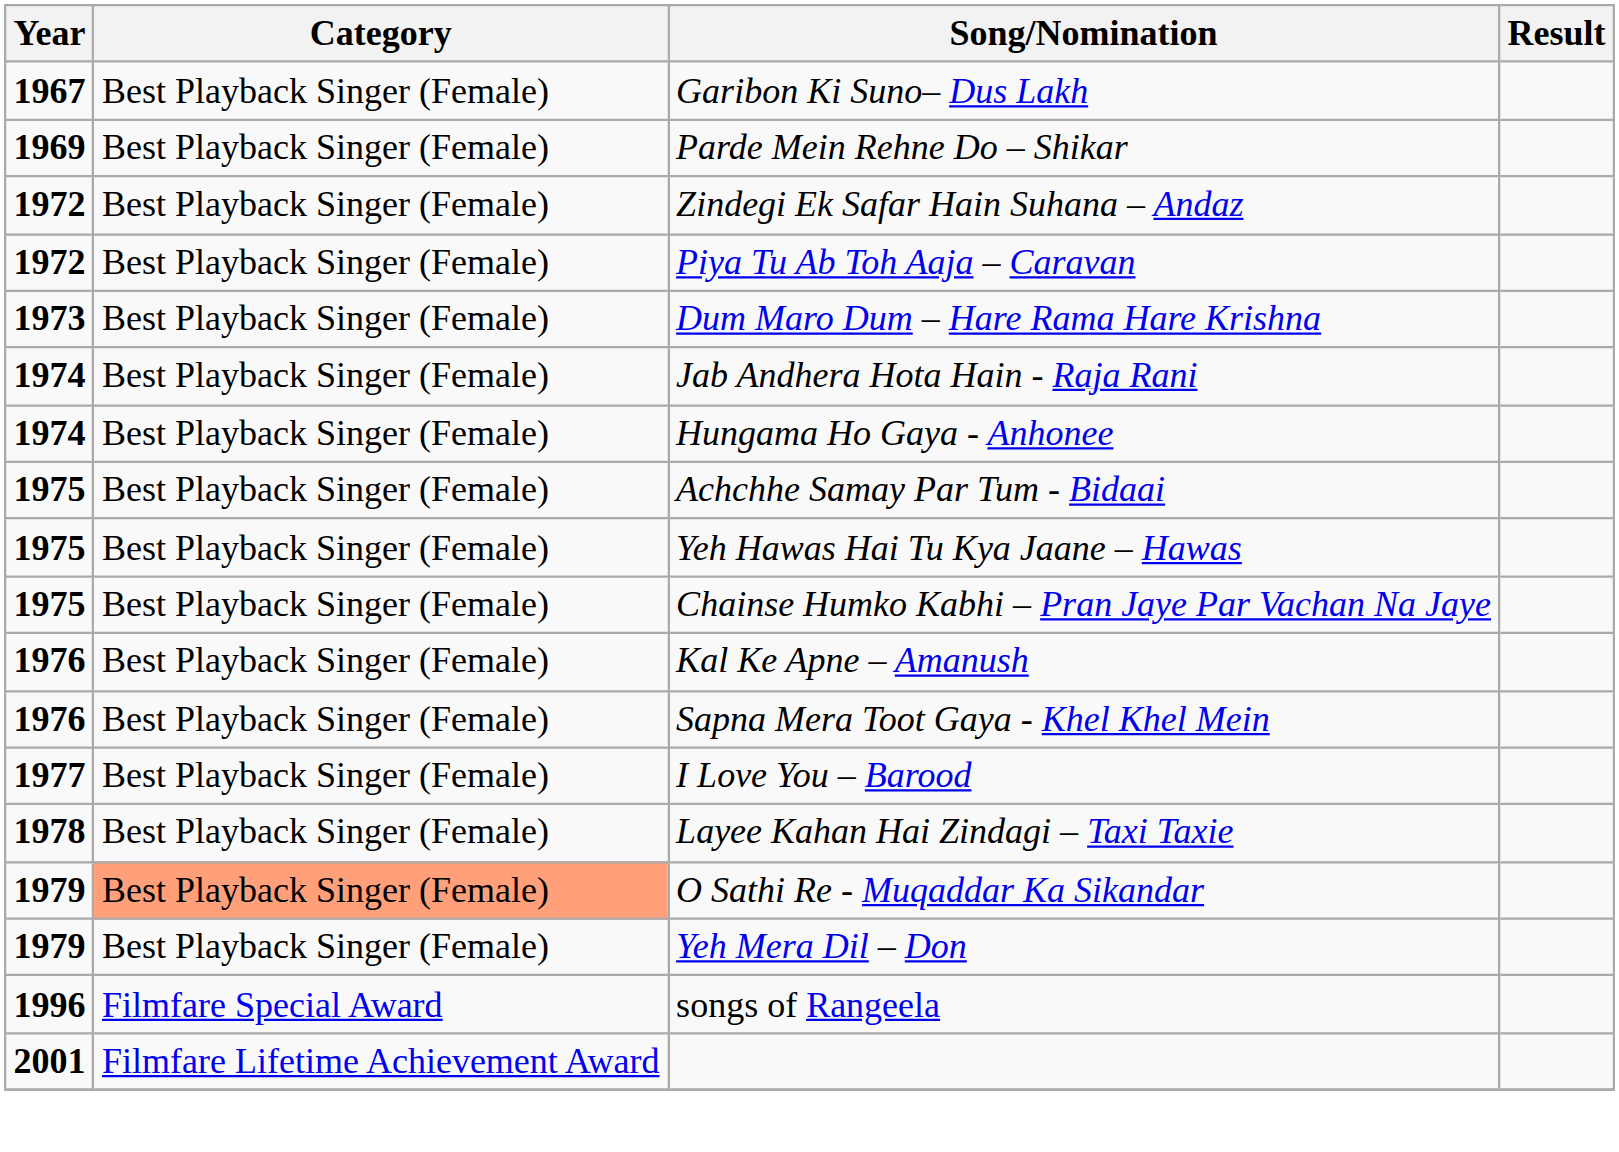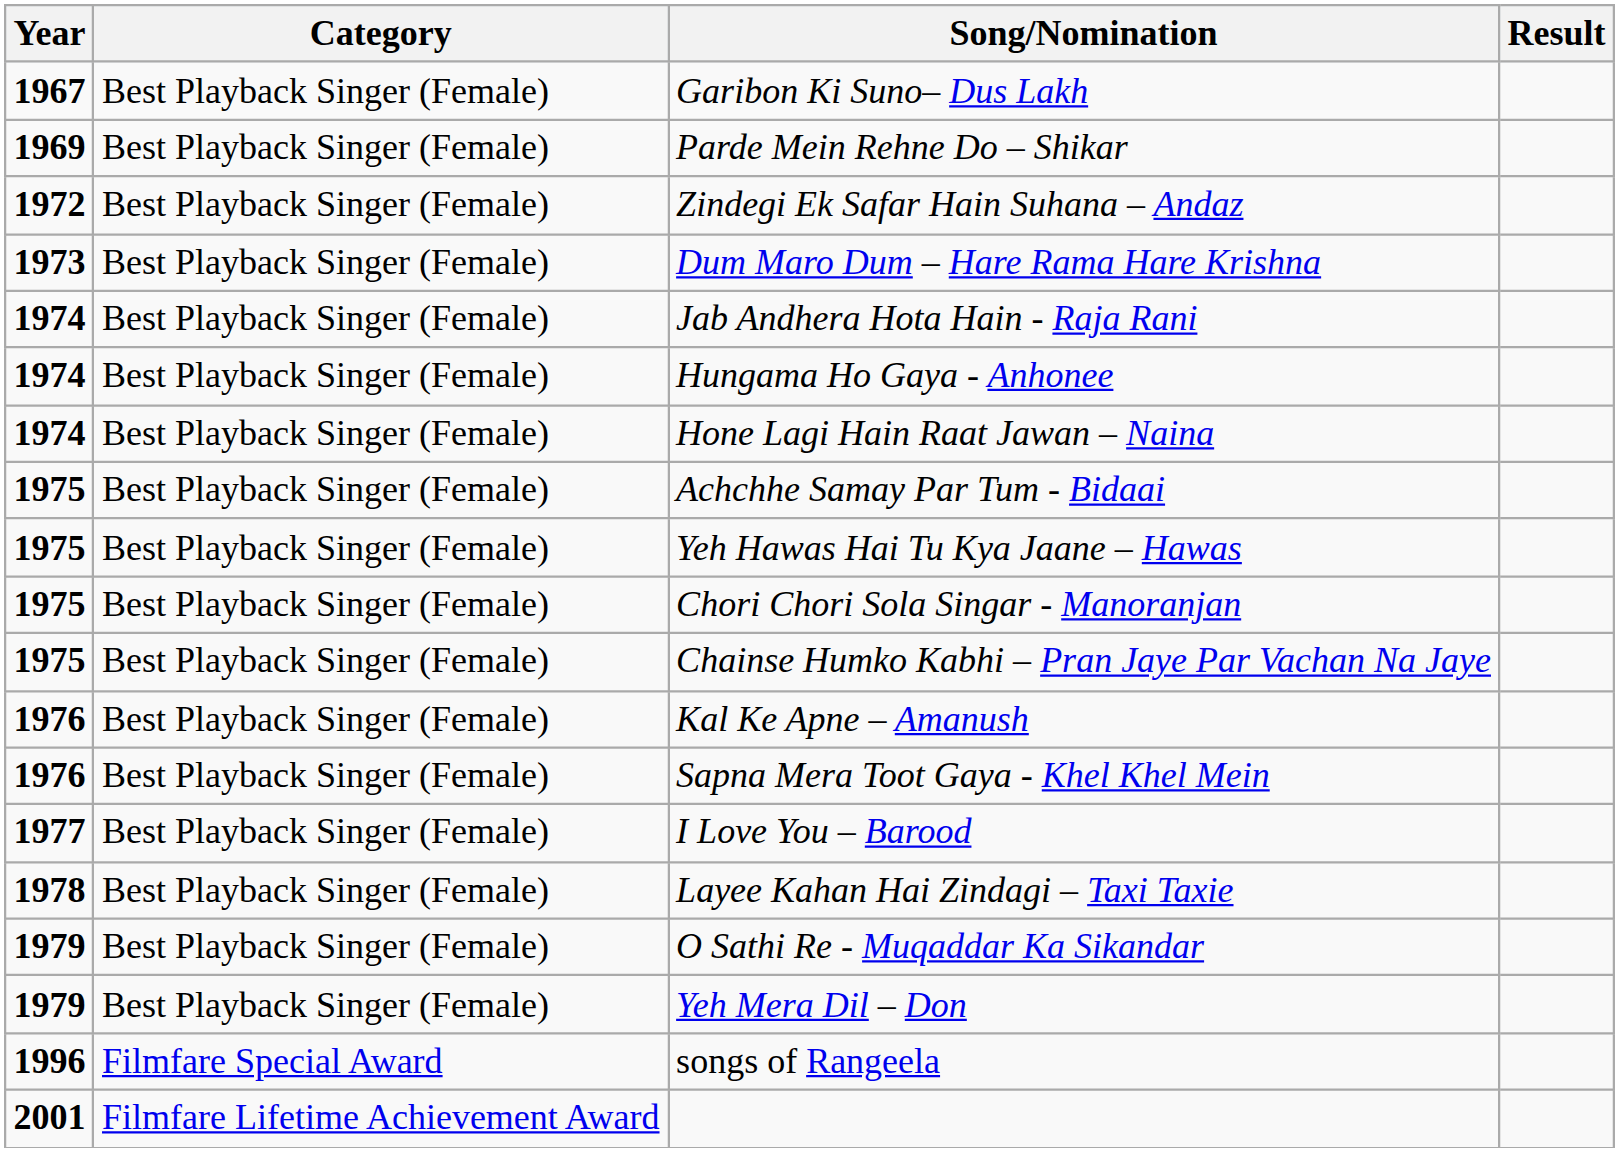 <table class="wikitable">
 <tr style="background:#ebf5ff;">
 <th>Year</th>
 <th>Category</th>
 <th>Song/Nomination</th>
 <th>Result</th>
 </tr>
 <tr>
 <td><strong>1967</strong></td>
 <td>Best Playback Singer (Female)</td>
 <td><em>Garibon Ki Suno– <a href='#'>Dus Lakh</a></em></td>
 <td></td>
 </tr>
 <tr>
 <td><strong>1969</strong></td>
 <td>Best Playback Singer (Female)</td>
 <td><em>Parde Mein Rehne Do – Shikar</em></td>
 <td></td>
 </tr>
 <tr>
 <td><strong>1972</strong></td>
 <td>Best Playback Singer (Female)</td>
 <td><em>Zindegi Ek Safar Hain Suhana – <a href='#'>Andaz</a></em></td>
 <td></td>
 </tr>
 <tr>
-<td><strong>1972</strong></td>
-<td>Best Playback Singer (Female)</td>
-<td><em><a href='#'>Piya Tu Ab Toh Aaja</a> – <a href='#'>Caravan</a></em></td>
-<td></td>
-</tr>
-<tr>
 <td><strong>1973</strong></td>
 <td>Best Playback Singer (Female)</td>
 <td><em><a href='#'>Dum Maro Dum</a> – <a href='#'>Hare Rama Hare Krishna</a></em></td>
 <td></td>
 </tr>
 <tr rowspan="2">
 <td><strong>1974</strong></td>
 <td>Best Playback Singer (Female)</td>
 <td><em>Jab Andhera Hota Hain - <a href='#'>Raja Rani</a></em></td>
 <td></td>
 </tr>
 <tr>
 <td><strong>1974</strong></td>
 <td>Best Playback Singer (Female)</td>
 <td><em>Hungama Ho Gaya - <a href='#'>Anhonee</a></em></td>
 <td></td>
 </tr>
 <tr>
+<td><strong>1974</strong></td>
+<td>Best Playback Singer (Female)</td>
+<td><em>Hone Lagi Hain Raat Jawan – <a href='#'>Naina</a></em></td>
+<td></td>
+</tr>
+<tr>
 <td><strong>1975</strong></td>
 <td>Best Playback Singer (Female)</td>
 <td><em>Achchhe Samay Par Tum - <a href='#'>Bidaai</a></em></td>
 <td></td>
 </tr>
 <tr>
 <td><strong>1975</strong></td>
 <td>Best Playback Singer (Female)</td>
 <td><em>Yeh Hawas Hai Tu Kya Jaane – <a href='#'>Hawas</a></em></td>
+<td></td>
+</tr>
+<tr>
+<td><strong>1975</strong></td>
+<td>Best Playback Singer (Female)</td>
+<td><em>Chori Chori Sola Singar - <a href='#'>Manoranjan</a></em></td>
 <td></td>
 </tr>
 <tr>
 <td><strong>1975</strong></td>
 <td>Best Playback Singer (Female)</td>
 <td><em>Chainse Humko Kabhi – <a href='#'>Pran Jaye Par Vachan Na Jaye</a></em></td>
 <td></td>
 </tr>
 <tr>
 <td><strong>1976</strong></td>
 <td>Best Playback Singer (Female)</td>
 <td><em>Kal Ke Apne – <a href='#'>Amanush</a></em></td>
 <td></td>
 </tr>
 <tr>
 <td><strong>1976</strong></td>
 <td>Best Playback Singer (Female)</td>
 <td><em>Sapna Mera Toot Gaya - <a href='#'>Khel Khel Mein</a></em></td>
 <td></td>
 </tr>
 <tr>
 <td><strong>1977</strong></td>
 <td>Best Playback Singer (Female)</td>
 <td><em>I Love You – <a href='#'>Barood</a></em></td>
 <td></td>
 </tr>
 <tr>
 <td><strong>1978</strong></td>
 <td>Best Playback Singer (Female)</td>
 <td><em>Layee Kahan Hai Zindagi – <a href='#'>Taxi Taxie</a></em></td>
 <td></td>
 </tr>
 <tr>
 <td><strong>1979</strong></td>
-<td style="background: lightsalmon;">Best Playback Singer (Female)</td>
+<td>Best Playback Singer (Female)</td>
 <td><em>O Sathi Re - <a href='#'>Muqaddar Ka Sikandar</a></em></td>
 <td></td>
 </tr>
 <tr>
 <td><strong>1979</strong></td>
 <td>Best Playback Singer (Female)</td>
 <td><em><a href='#'>Yeh Mera Dil</a> – <a href='#'>Don</a></em></td>
 <td></td>
 </tr>
 <tr>
 <td><strong>1996</strong></td>
 <td><a href='#'>Filmfare Special Award</a></td>
 <td>songs of <a href='#'>Rangeela</a></td>
 <td></td>
 </tr>
 <tr>
 <td><strong>2001</strong></td>
 <td><a href='#'>Filmfare Lifetime Achievement Award</a></td>
 <td></td>
 <td></td>
 </tr>
 <tr>
 </tr>
 </table>
